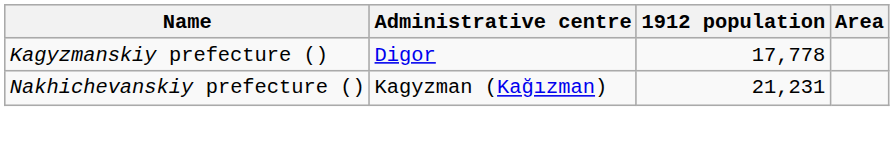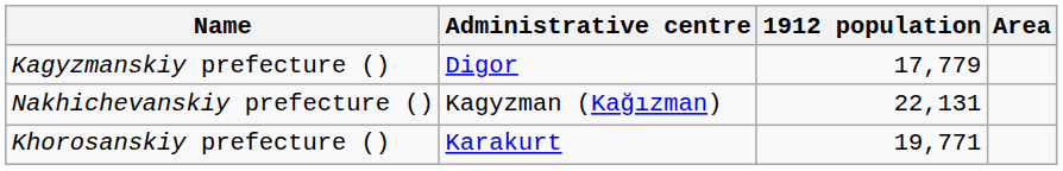 <table class="wikitable sortable">
 <tr>
 <th>Name</th>
 <th>Administrative centre</th>
 <th>1912 population</th>
 <th>Area</th>
 </tr>
 <tr>
 <td><em>Kagyzmanskiy</em> prefecture ()</td>
 <td><a href='#'>Digor</a></td>
-<td align="right">17,778</td>
+<td align="right">17,779</td>
 <td></td>
 </tr>
 <tr>
 <td><em>Nakhichevanskiy</em> prefecture ()</td>
 <td>Kagyzman (<a href='#'>Kağızman</a>)</td>
-<td align="right">21,231</td>
+<td align="right">22,131</td>
+<td></td>
+</tr>
+<tr>
+<td><em>Khorosanskiy</em> prefecture ()</td>
+<td><a href='#'>Karakurt</a></td>
+<td align="right">19,771</td>
 <td></td>
 </tr>
 </table>
